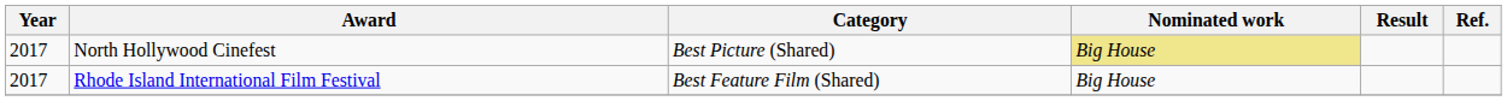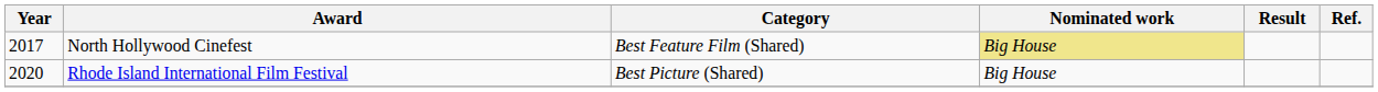 <table width="80%" class="wikitable">
 <tr>
 <th width="10">Year</th>
 <th width="360">Award</th>
 <th width="240">Category</th>
 <th width="170">Nominated work</th>
 <th width="30">Result</th>
 <th width="10">Ref.</th>
 </tr>
 <tr>
 <td>2017</td>
 <td>North Hollywood Cinefest</td>
-<td><em> Best Picture </em> (Shared)</td>
+<td><em> Best Feature Film </em> (Shared)</td>
 <td style="background: khaki;"><em>Big House </em></td>
 <td></td>
 <td></td>
 </tr>
 <tr>
-<td>2017</td>
+<td>2020</td>
 <td><a href='#'>Rhode Island International Film Festival</a></td>
-<td><em> Best Feature Film </em> (Shared)</td>
+<td><em> Best Picture </em> (Shared)</td>
 <td><em>Big House </em></td>
 <td></td>
 <td></td>
 </tr>
 <tr>
 </tr>
 </table>
